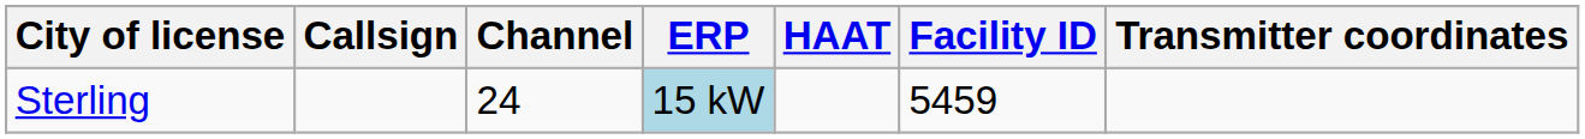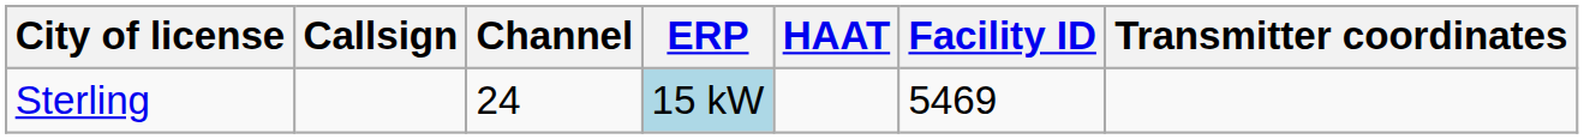 <table class="wikitable">
 <tr>
 <th>City of license</th>
 <th>Callsign</th>
 <th>Channel</th>
 <th><a href='#'>ERP</a></th>
 <th><a href='#'>HAAT</a></th>
 <th><a href='#'>Facility ID</a></th>
 <th>Transmitter coordinates</th>
 </tr>
 <tr>
 <td><a href='#'>Sterling</a></td>
 <td><strong></strong></td>
 <td>24</td>
 <td style="background: lightblue;">15 kW</td>
 <td></td>
-<td>5459</td>
+<td>5469</td>
 <td></td>
 </tr>
 </table>
